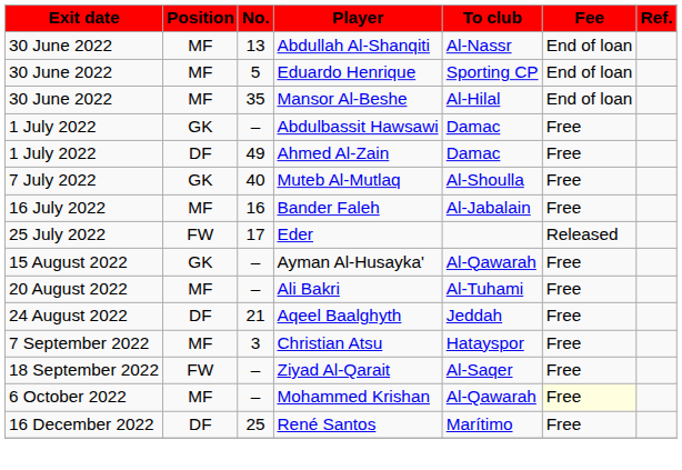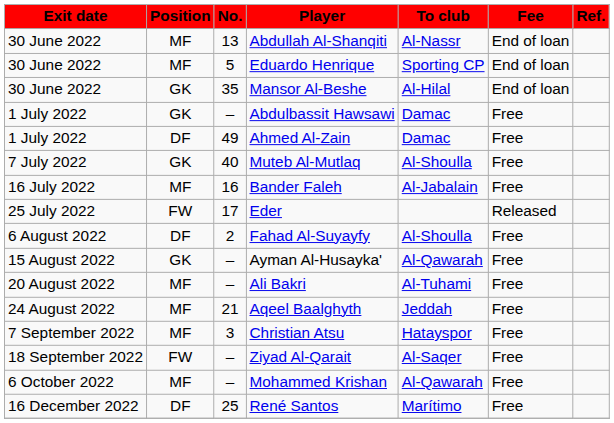 <table class="wikitable sortable">
 <tr>
 <th style="background:red; color:black;"><strong>Exit date</strong></th>
 <th style="background:red; color:black;"><strong>Position</strong></th>
 <th style="background:red; color:black;"><strong>No.</strong></th>
 <th style="background:red; color:black;"><strong>Player</strong></th>
 <th style="background:red; color:black;"><strong>To club</strong></th>
 <th style="background:red; color:black;"><strong>Fee</strong></th>
 <th style="background:red; color:black;"><strong>Ref.</strong></th>
 </tr>
 <tr>
 <td>30 June 2022</td>
 <td style="text-align:center;">MF</td>
 <td style="text-align:center;">13</td>
 <td style="text-align:left;"> <a href='#'>Abdullah Al-Shanqiti</a></td>
 <td style="text-align:left;"> <a href='#'>Al-Nassr</a></td>
 <td>End of loan</td>
 <td></td>
 </tr>
 <tr>
 <td>30 June 2022</td>
 <td style="text-align:center;">MF</td>
 <td style="text-align:center;">5</td>
 <td style="text-align:left;"> <a href='#'>Eduardo Henrique</a></td>
 <td style="text-align:left;"> <a href='#'>Sporting CP</a></td>
 <td>End of loan</td>
 <td></td>
 </tr>
 <tr>
 <td>30 June 2022</td>
-<td style="text-align:center;">MF</td>
+<td style="text-align:center;">GK</td>
 <td style="text-align:center;">35</td>
 <td style="text-align:left;"> <a href='#'>Mansor Al-Beshe</a></td>
 <td style="text-align:left;"> <a href='#'>Al-Hilal</a></td>
 <td>End of loan</td>
 <td></td>
 </tr>
 <tr>
 <td>1 July 2022</td>
 <td style="text-align:center;">GK</td>
 <td style="text-align:center;">–</td>
 <td style="text-align:left;"> <a href='#'>Abdulbassit Hawsawi</a></td>
 <td style="text-align:left;"> <a href='#'>Damac</a></td>
 <td>Free</td>
 <td></td>
 </tr>
 <tr>
 <td>1 July 2022</td>
 <td style="text-align:center;">DF</td>
 <td style="text-align:center;">49</td>
 <td style="text-align:left;"> <a href='#'>Ahmed Al-Zain</a></td>
 <td style="text-align:left;"> <a href='#'>Damac</a></td>
 <td>Free</td>
 <td></td>
 </tr>
 <tr>
 <td>7 July 2022</td>
 <td style="text-align:center;">GK</td>
 <td style="text-align:center;">40</td>
 <td style="text-align:left;"> <a href='#'>Muteb Al-Mutlaq</a></td>
 <td style="text-align:left;"> <a href='#'>Al-Shoulla</a></td>
 <td>Free</td>
 <td></td>
 </tr>
 <tr>
 <td>16 July 2022</td>
 <td style="text-align:center;">MF</td>
 <td style="text-align:center;">16</td>
 <td style="text-align:left;"> <a href='#'>Bander Faleh</a></td>
 <td style="text-align:left;"> <a href='#'>Al-Jabalain</a></td>
 <td>Free</td>
 <td></td>
 </tr>
 <tr>
 <td>25 July 2022</td>
 <td style="text-align:center;">FW</td>
 <td style="text-align:center;">17</td>
 <td style="text-align:left;"> <a href='#'>Eder</a></td>
 <td style="text-align:left;"></td>
 <td>Released</td>
 <td></td>
 </tr>
 <tr>
+<td>6 August 2022</td>
+<td style="text-align:center;">DF</td>
+<td style="text-align:center;">2</td>
+<td style="text-align:left;"> <a href='#'>Fahad Al-Suyayfy</a></td>
+<td style="text-align:left;"> <a href='#'>Al-Shoulla</a></td>
+<td>Free</td>
+<td></td>
+</tr>
+<tr>
 <td>15 August 2022</td>
 <td style="text-align:center;">GK</td>
 <td style="text-align:center;">–</td>
 <td style="text-align:left;"> Ayman Al-Husayka'</td>
 <td style="text-align:left;"> <a href='#'>Al-Qawarah</a></td>
 <td>Free</td>
 <td></td>
 </tr>
 <tr>
 <td>20 August 2022</td>
 <td style="text-align:center;">MF</td>
 <td style="text-align:center;">–</td>
 <td style="text-align:left;"> <a href='#'>Ali Bakri</a></td>
 <td style="text-align:left;"> <a href='#'>Al-Tuhami</a></td>
 <td>Free</td>
 <td></td>
 </tr>
 <tr>
 <td>24 August 2022</td>
-<td style="text-align:center;">DF</td>
+<td style="text-align:center;">MF</td>
 <td style="text-align:center;">21</td>
 <td style="text-align:left;"> <a href='#'>Aqeel Baalghyth</a></td>
 <td style="text-align:left;"> <a href='#'>Jeddah</a></td>
 <td>Free</td>
 <td></td>
 </tr>
 <tr>
 <td>7 September 2022</td>
 <td style="text-align:center;">MF</td>
 <td style="text-align:center;">3</td>
 <td style="text-align:left;"> <a href='#'>Christian Atsu</a></td>
 <td style="text-align:left;"> <a href='#'>Hatayspor</a></td>
 <td>Free</td>
 <td></td>
 </tr>
 <tr>
 <td>18 September 2022</td>
 <td style="text-align:center;">FW</td>
 <td style="text-align:center;">–</td>
 <td style="text-align:left;"> <a href='#'>Ziyad Al-Qarait</a></td>
 <td style="text-align:left;"> <a href='#'>Al-Saqer</a></td>
 <td>Free</td>
 <td></td>
 </tr>
 <tr>
 <td>6 October 2022</td>
 <td style="text-align:center;">MF</td>
 <td style="text-align:center;">–</td>
 <td style="text-align:left;"> <a href='#'>Mohammed Krishan</a></td>
 <td style="text-align:left;"> <a href='#'>Al-Qawarah</a></td>
-<td style="background: lightyellow;">Free</td>
+<td>Free</td>
 <td></td>
 </tr>
 <tr>
 <td>16 December 2022</td>
 <td style="text-align:center;">DF</td>
 <td style="text-align:center;">25</td>
 <td style="text-align:left;"> <a href='#'>René Santos</a></td>
 <td style="text-align:left;"> <a href='#'>Marítimo</a></td>
 <td>Free</td>
 <td></td>
 </tr>
 <tr>
 </tr>
 </table>
